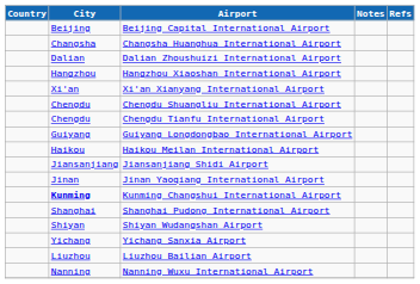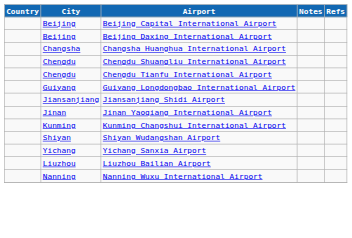 <table class="sortable wikitable">
 <tr>
 <th style="background-color:#1268B3;color: white">Country</th>
 <th style="background-color:#1268B3;color: white">City</th>
 <th style="background-color:#1268B3;color: white">Airport</th>
 <th style="background-color:#1268B3;color: white" class="unsortable">Notes</th>
 <th style="background-color:#1268B3;color: white" class="unsortable">Refs</th>
 </tr>
 <tr>
 <td></td>
 <td><a href='#'>Beijing</a></td>
 <td><a href='#'>Beijing Capital International Airport</a></td>
 <td align=center></td>
 <td align=center></td>
 </tr>
 <tr>
 <td></td>
-<td><a href='#'>Changsha</a></td>
-<td><a href='#'>Changsha Huanghua International Airport</a></td>
+<td><a href='#'>Beijing</a></td>
+<td><a href='#'>Beijing Daxing International Airport</a></td>
 <td align=center></td>
 <td align=center></td>
 </tr>
 <tr>
 <td></td>
-<td><a href='#'>Dalian</a></td>
-<td><a href='#'>Dalian Zhoushuizi International Airport</a></td>
-<td></td>
-<td align=center></td>
-</tr>
-<tr>
-<td></td>
-<td><a href='#'>Hangzhou</a></td>
-<td><a href='#'>Hangzhou Xiaoshan International Airport</a></td>
-<td align=center></td>
-<td align=center></td>
-</tr>
-<tr>
-<td></td>
-<td><a href='#'>Xi'an</a></td>
-<td><a href='#'>Xi'an Xianyang International Airport</a></td>
+<td><a href='#'>Changsha</a></td>
+<td><a href='#'>Changsha Huanghua International Airport</a></td>
 <td align=center></td>
 <td align=center></td>
 </tr>
 <tr>
 <td></td>
 <td><a href='#'>Chengdu</a></td>
 <td><a href='#'>Chengdu Shuangliu International Airport</a></td>
 <td align=center></td>
 <td align=center></td>
 </tr>
 <tr>
 <td></td>
 <td><a href='#'>Chengdu</a></td>
 <td><a href='#'>Chengdu Tianfu International Airport</a></td>
 <td align=center></td>
 <td align=center></td>
 </tr>
 <tr>
 <td></td>
 <td><a href='#'>Guiyang</a></td>
 <td><a href='#'>Guiyang Longdongbao International Airport</a></td>
 <td align=center></td>
 <td align=center></td>
 </tr>
 <tr>
 <td></td>
-<td><a href='#'>Haikou</a></td>
-<td><a href='#'>Haikou Meilan International Airport</a></td>
-<td align=center></td>
-<td align=center></td>
-</tr>
-<tr>
-<td></td>
 <td><a href='#'>Jiansanjiang</a></td>
 <td><a href='#'>Jiansanjiang Shidi Airport</a></td>
 <td align=center></td>
 <td align=center></td>
 </tr>
 <tr>
 <td></td>
 <td><a href='#'>Jinan</a></td>
 <td><a href='#'>Jinan Yaoqiang International Airport</a></td>
 <td align=center></td>
 <td align=center></td>
 </tr>
 <tr>
 <td></td>
-<td><strong><a href='#'>Kunming</a></strong></td>
+<td><a href='#'>Kunming</a></td>
 <td><a href='#'>Kunming Changshui International Airport</a></td>
-<td align=center></td>
-<td align=center></td>
-</tr>
-<tr>
-<td></td>
-<td><a href='#'>Shanghai</a></td>
-<td><a href='#'>Shanghai Pudong International Airport</a></td>
 <td align=center></td>
 <td align=center></td>
 </tr>
 <tr>
 <td></td>
 <td><a href='#'>Shiyan</a></td>
 <td><a href='#'>Shiyan Wudangshan Airport</a></td>
 <td align=center></td>
 <td align=center></td>
 </tr>
 <tr>
 <td></td>
 <td><a href='#'>Yichang</a></td>
 <td><a href='#'>Yichang Sanxia Airport</a></td>
 <td align=center></td>
 <td align=center></td>
 </tr>
 <tr>
 <td></td>
 <td><a href='#'>Liuzhou</a></td>
 <td><a href='#'>Liuzhou Bailian Airport</a></td>
 <td align=center></td>
 <td align=center></td>
 </tr>
 <tr>
 <td></td>
 <td><a href='#'>Nanning</a></td>
 <td><a href='#'>Nanning Wuxu International Airport</a></td>
 <td align=center></td>
 <td align=center></td>
 </tr>
 <tr>
 </tr>
 </table>
